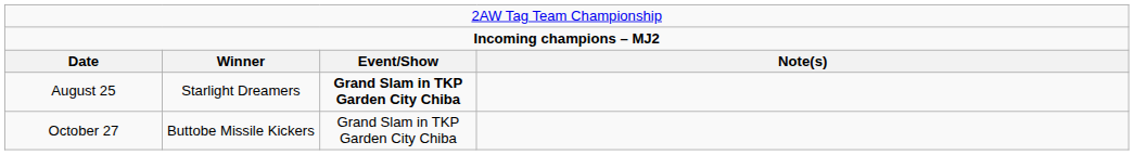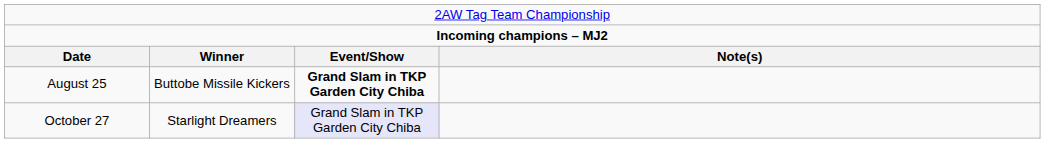 <table class="wikitable" style="text-align:center; width:100%;">
 <tr>
 <td colspan="4" style="text-align: center;"><a href='#'>2AW Tag Team Championship</a></td>
 </tr>
 <tr>
 <td colspan="4" style="text-align: center;"><strong>Incoming champions – MJ2 </strong></td>
 </tr>
 <tr>
 <th width=14%>Date</th>
 <th width=14%>Winner</th>
 <th width=14%>Event/Show</th>
 <th width=58%>Note(s)</th>
 </tr>
 <tr>
 <td>August 25</td>
-<td>Starlight Dreamers<br></td>
+<td>Buttobe Missile Kickers<br></td>
 <td><strong>Grand Slam in TKP Garden City Chiba</strong></td>
 <td></td>
 </tr>
 <tr>
 <td>October 27</td>
-<td>Buttobe Missile Kickers<br></td>
-<td>Grand Slam in TKP Garden City Chiba</td>
+<td>Starlight Dreamers<br></td>
+<td style="background: lavender;">Grand Slam in TKP Garden City Chiba</td>
 <td></td>
 </tr>
 </table>
